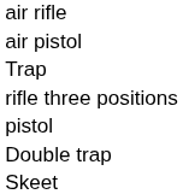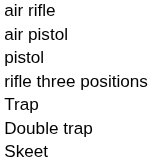 <table>
 <tr>
 <td>air rifle<br></td>
 <td></td>
 <td></td>
 <td></td>
 </tr>
 <tr>
 <td>air pistol<br></td>
 <td></td>
 <td></td>
 <td></td>
 </tr>
 <tr>
-<td>Trap<br></td>
+<td>pistol<br></td>
 <td></td>
 <td></td>
 <td></td>
 </tr>
 <tr valign="top">
 <td>rifle three positions<br></td>
 <td></td>
 <td></td>
 <td></td>
 </tr>
 <tr>
-<td>pistol<br></td>
+<td>Trap<br></td>
 <td></td>
 <td></td>
 <td></td>
 </tr>
 <tr>
 <td>Double trap<br></td>
 <td></td>
 <td></td>
 <td></td>
 </tr>
 <tr>
 <td>Skeet<br></td>
 <td></td>
 <td></td>
 <td></td>
 </tr>
 </table>
